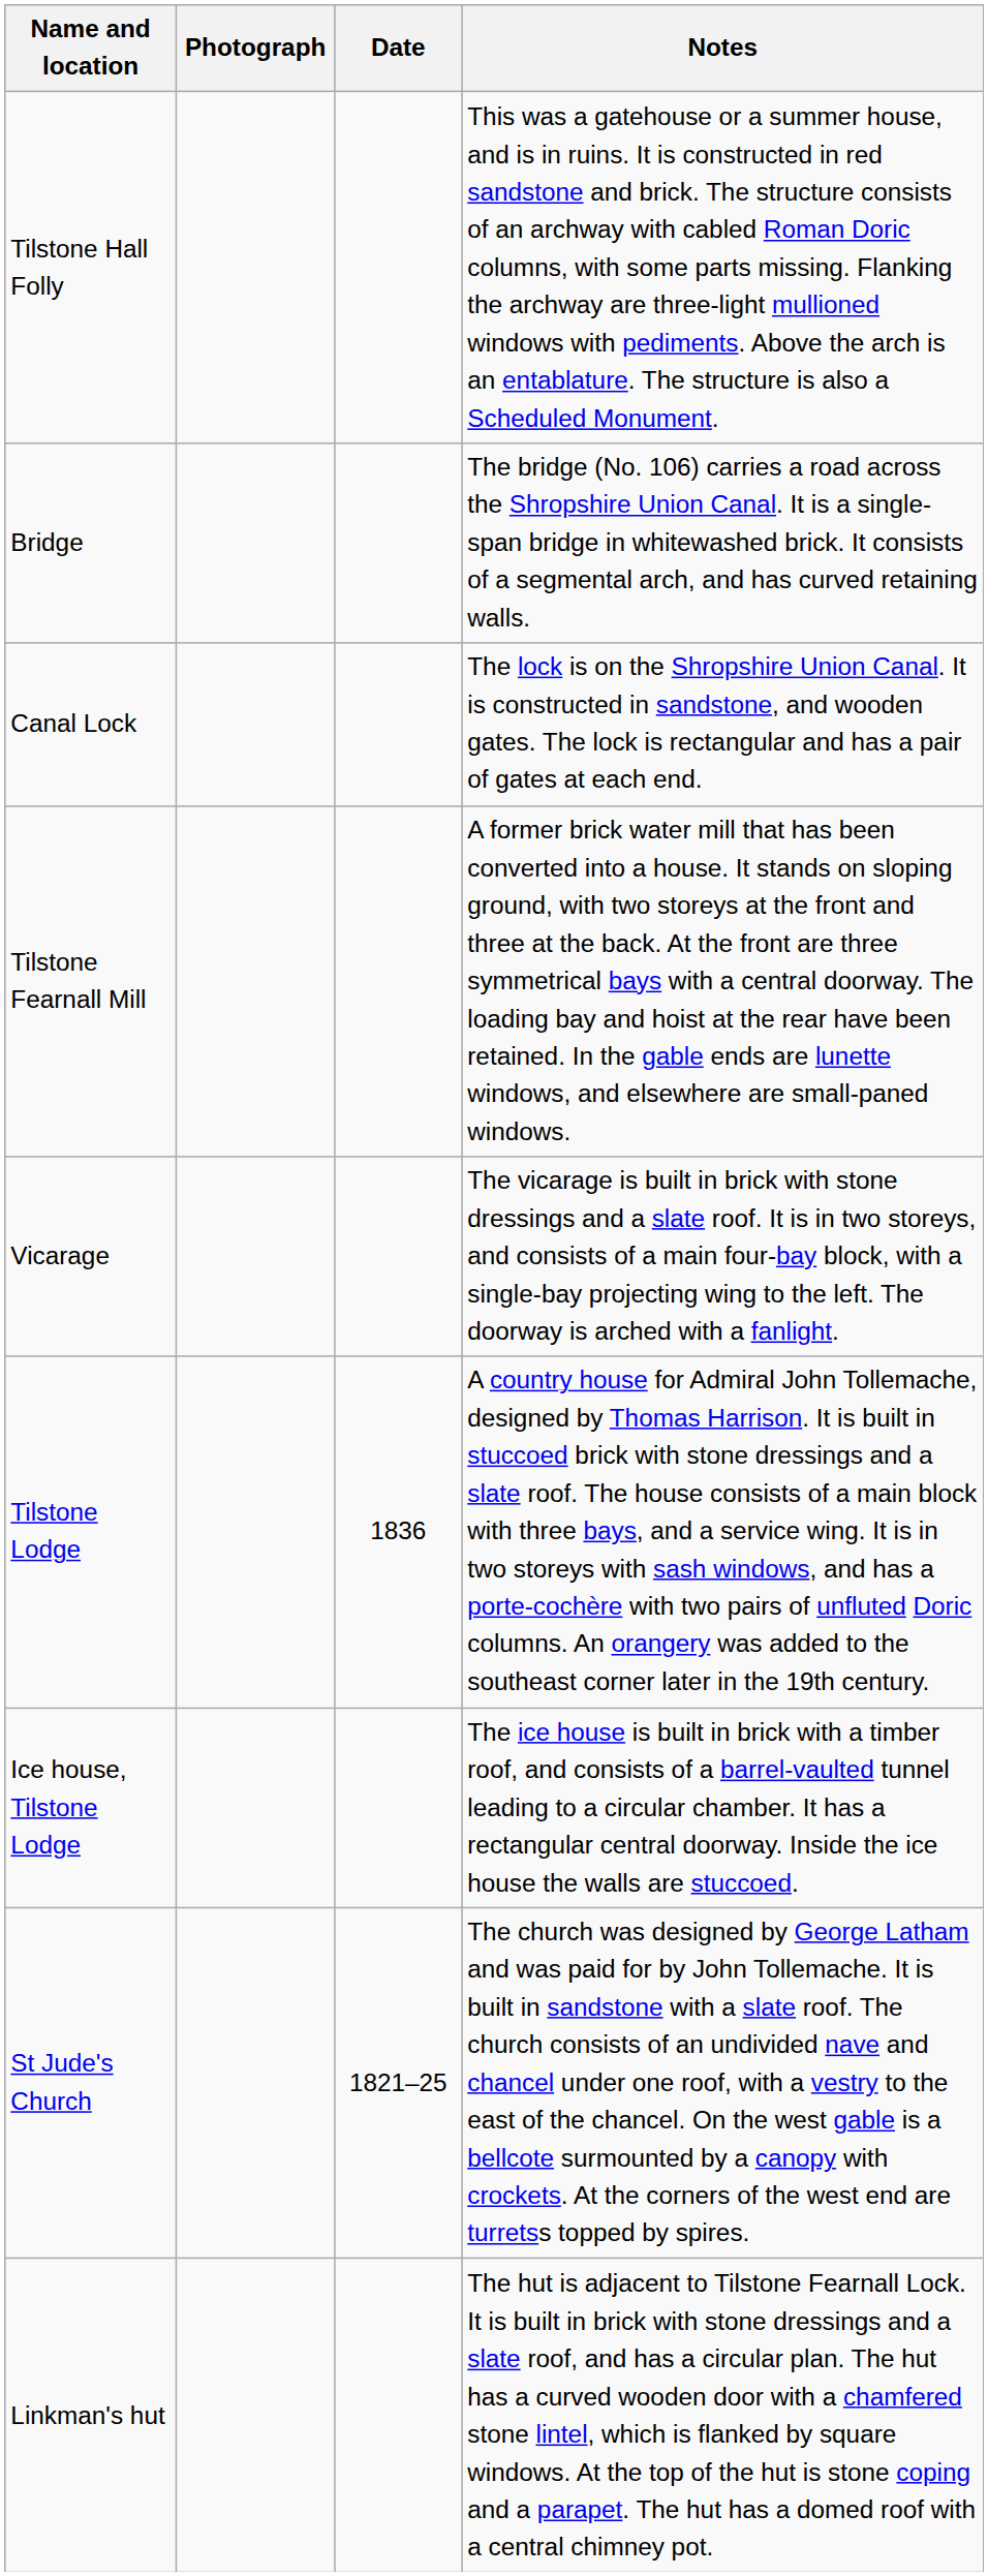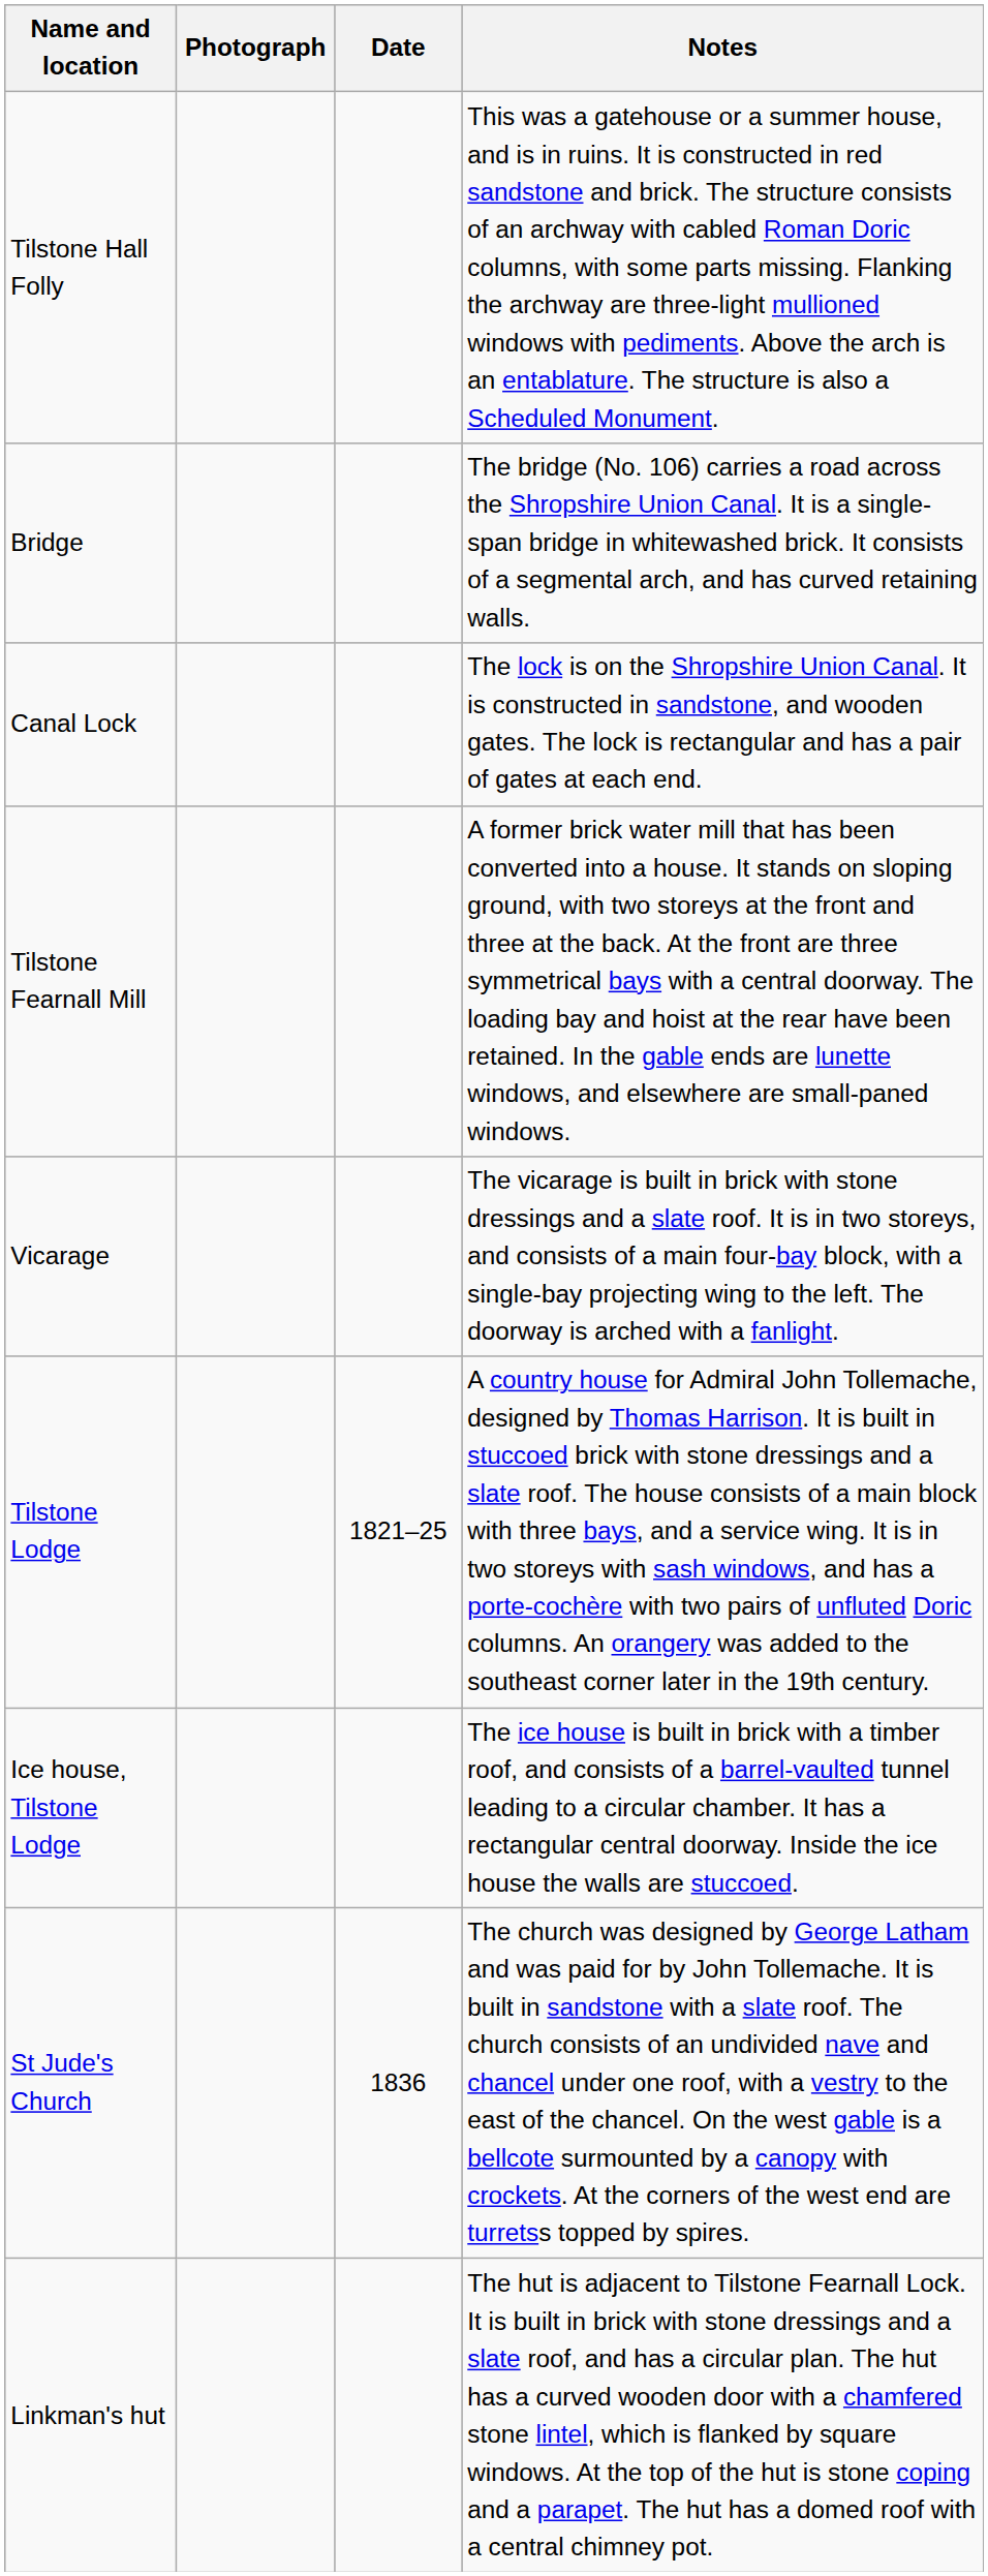 <table class="wikitable sortable plainrowheaders" style="width:100%;border:0px;text-align:left;line-height:150%;">
 <tr>
 <th scope="col" style="width:150px">Name and location</th>
 <th scope="col" style="width:100px" class="unsortable">Photograph</th>
 <th scope="col" style="width:120px">Date</th>
 <th scope="col" style="width:700px" class="unsortable">Notes</th>
 </tr>
 <tr>
 <td>Tilstone Hall Folly<br><small></small></td>
 <td></td>
 <td align="center"></td>
 <td>This was a gatehouse or a summer house, and is in ruins. It is constructed in red <a href='#'>sandstone</a> and brick. The structure consists of an archway with cabled <a href='#'>Roman Doric</a> columns, with some parts missing. Flanking the archway are three-light <a href='#'>mullioned</a> windows with <a href='#'>pediments</a>. Above the arch is an <a href='#'>entablature</a>. The structure is also a <a href='#'>Scheduled Monument</a>.</td>
 </tr>
 <tr>
 <td>Bridge<br><small></small></td>
 <td></td>
 <td align="center"></td>
 <td>The bridge (No. 106) carries a road across the <a href='#'>Shropshire Union Canal</a>. It is a single-span bridge in whitewashed brick. It consists of a segmental arch, and has curved retaining walls.</td>
 </tr>
 <tr>
 <td>Canal Lock<br><small></small></td>
 <td></td>
 <td align="center"></td>
 <td>The <a href='#'>lock</a> is on the <a href='#'>Shropshire Union Canal</a>. It is constructed in <a href='#'>sandstone</a>, and wooden gates. The lock is rectangular and has a pair of gates at each end.</td>
 </tr>
 <tr>
 <td>Tilstone Fearnall Mill<br><small></small></td>
 <td></td>
 <td align="center"></td>
 <td>A former brick water mill that has been converted into a house. It stands on sloping ground, with two storeys at the front and three at the back. At the front are three symmetrical <a href='#'>bays</a> with a central doorway. The loading bay and hoist at the rear have been retained. In the <a href='#'>gable</a> ends are <a href='#'>lunette</a> windows, and elsewhere are small-paned windows.</td>
 </tr>
 <tr>
 <td>Vicarage<br><small></small></td>
 <td></td>
 <td align="center"></td>
 <td>The vicarage is built in brick with stone dressings and a <a href='#'>slate</a> roof. It is in two storeys, and consists of a main four-<a href='#'>bay</a> block, with a single-bay projecting wing to the left. The doorway is arched with a <a href='#'>fanlight</a>.</td>
 </tr>
 <tr>
 <td><a href='#'>Tilstone Lodge</a><br><small></small></td>
 <td></td>
-<td align="center">1836</td>
+<td align="center">1821–25</td>
 <td>A <a href='#'>country house</a> for Admiral John Tollemache, designed by <a href='#'>Thomas Harrison</a>. It is built in <a href='#'>stuccoed</a> brick with stone dressings and a <a href='#'>slate</a> roof. The house consists of a main block with three <a href='#'>bays</a>, and a service wing. It is in two storeys with <a href='#'>sash windows</a>, and has a <a href='#'>porte-cochère</a> with two pairs of <a href='#'>unfluted</a> <a href='#'>Doric</a> columns. An <a href='#'>orangery</a> was added to the southeast corner later in the 19th century.</td>
 </tr>
 <tr>
 <td>Ice house, <a href='#'>Tilstone Lodge</a><br><small></small></td>
 <td></td>
 <td align="center"></td>
 <td>The <a href='#'>ice house</a> is built in brick with a timber roof, and consists of a <a href='#'>barrel-vaulted</a> tunnel leading to a circular chamber. It has a rectangular central doorway. Inside the ice house the walls are <a href='#'>stuccoed</a>.</td>
 </tr>
 <tr>
 <td><a href='#'>St Jude's Church</a><br><small></small></td>
 <td></td>
-<td align="center">1821–25</td>
+<td align="center">1836</td>
 <td>The church was designed by <a href='#'>George Latham</a> and was paid for by John Tollemache. It is built in <a href='#'>sandstone</a> with a <a href='#'>slate</a> roof. The church consists of an undivided <a href='#'>nave</a> and <a href='#'>chancel</a> under one roof, with a <a href='#'>vestry</a> to the east of the chancel. On the west <a href='#'>gable</a> is a <a href='#'>bellcote</a> surmounted by a <a href='#'>canopy</a> with <a href='#'>crockets</a>. At the corners of the west end are <a href='#'>turrets</a>s topped by spires.</td>
 </tr>
 <tr>
 <td>Linkman's hut<br><small></small></td>
 <td></td>
 <td align="center"></td>
 <td>The hut is adjacent to Tilstone Fearnall Lock. It is built in brick with stone dressings and a <a href='#'>slate</a> roof, and has a circular plan. The hut has a curved wooden door with a <a href='#'>chamfered</a> stone <a href='#'>lintel</a>, which is flanked by square windows. At the top of the hut is stone <a href='#'>coping</a> and a <a href='#'>parapet</a>. The hut has a domed roof with a central chimney pot.</td>
 </tr>
 <tr>
 </tr>
 </table>
